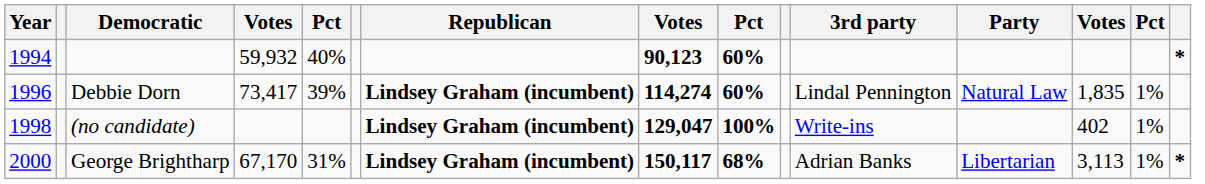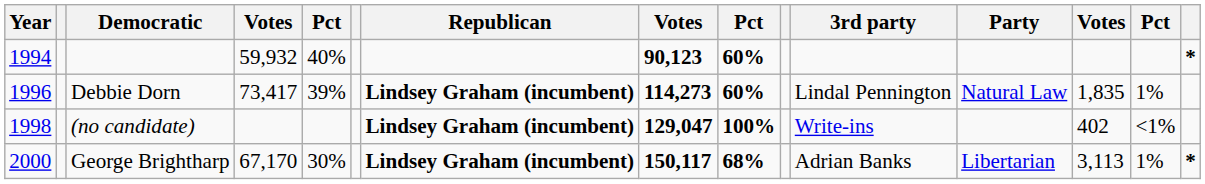 <table class="wikitable" style="margin:0.5em ; font-size:95%">
 <tr>
 <th>Year</th>
 <th></th>
 <th>Democratic</th>
 <th>Votes</th>
 <th>Pct</th>
 <th></th>
 <th>Republican</th>
 <th>Votes</th>
 <th>Pct</th>
 <th></th>
 <th>3rd party</th>
 <th>Party</th>
 <th>Votes</th>
 <th>Pct</th>
 <th></th>
 </tr>
 <tr>
 <td><a href='#'>1994</a></td>
 <td></td>
 <td></td>
 <td>59,932</td>
 <td>40%</td>
 <td></td>
 <td></td>
 <td><strong>90,123</strong></td>
 <td><strong>60%</strong></td>
 <td></td>
 <td></td>
 <td></td>
 <td></td>
 <td></td>
 <td><strong>*</strong></td>
 </tr>
 <tr>
 <td><a href='#'>1996</a></td>
 <td></td>
 <td>Debbie Dorn</td>
 <td>73,417</td>
 <td>39%</td>
 <td></td>
 <td><strong>Lindsey Graham</strong> <strong>(incumbent)</strong></td>
-<td><strong>114,274</strong></td>
+<td><strong>114,273</strong></td>
 <td><strong>60%</strong></td>
 <td></td>
 <td>Lindal Pennington</td>
 <td><a href='#'>Natural Law</a></td>
 <td>1,835</td>
 <td>1%</td>
 <td></td>
 </tr>
 <tr>
 <td><a href='#'>1998</a></td>
 <td></td>
 <td><em>(no candidate)</em></td>
 <td></td>
 <td></td>
 <td></td>
 <td><strong>Lindsey Graham</strong> <strong>(incumbent)</strong></td>
 <td><strong>129,047</strong></td>
 <td><strong>100%</strong></td>
 <td></td>
 <td><a href='#'>Write-ins</a></td>
 <td></td>
 <td>402</td>
-<td>1%</td>
+<td><1%</td>
 <td></td>
 </tr>
 <tr>
 <td><a href='#'>2000</a></td>
 <td></td>
 <td>George Brightharp</td>
 <td>67,170</td>
-<td>31%</td>
+<td>30%</td>
 <td></td>
 <td><strong>Lindsey Graham</strong> <strong>(incumbent)</strong></td>
 <td><strong>150,117</strong></td>
 <td><strong>68%</strong></td>
 <td></td>
 <td>Adrian Banks</td>
 <td><a href='#'>Libertarian</a></td>
 <td>3,113</td>
 <td>1%</td>
 <td><strong>*</strong></td>
 </tr>
 </table>
